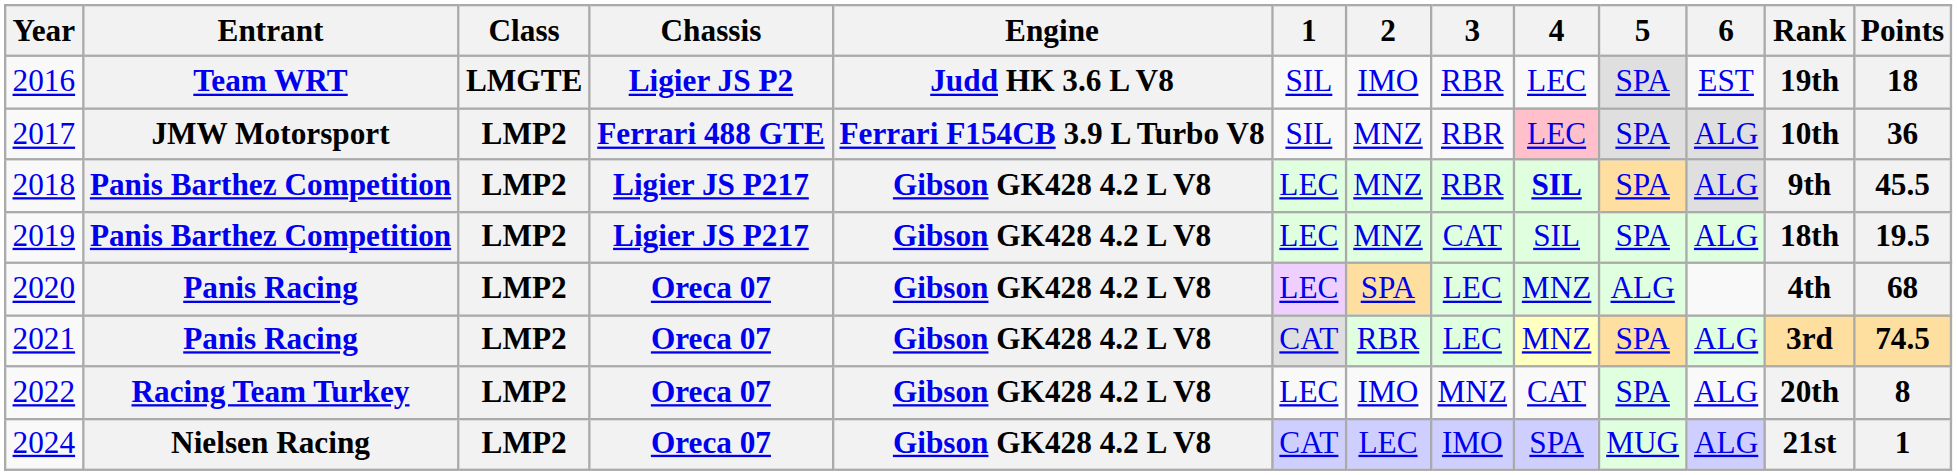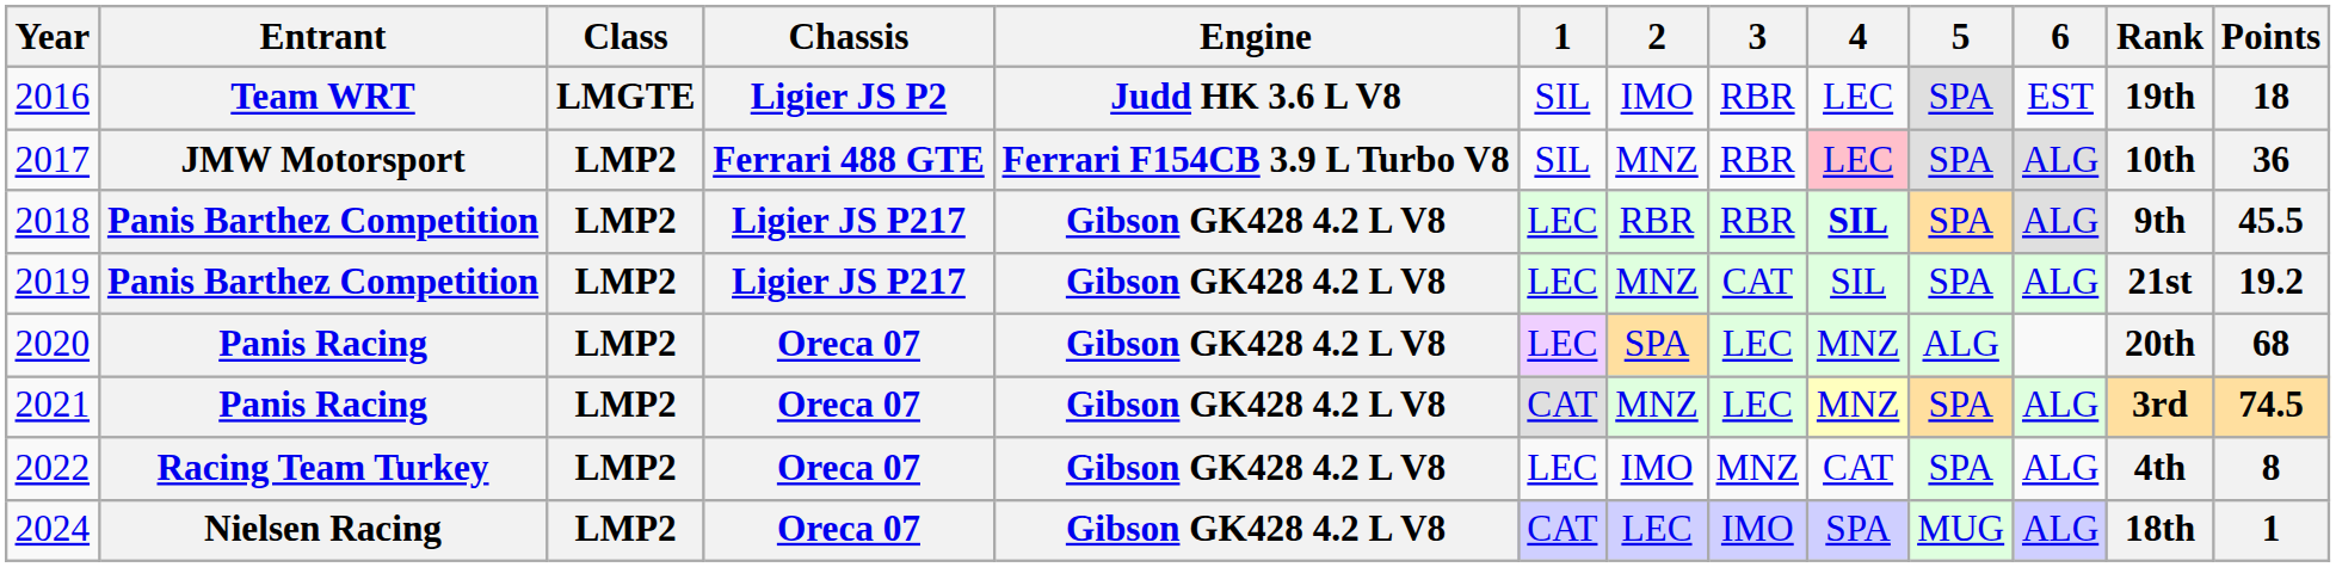 <table class="wikitable" style="text-align:center; font-size:85%">
 <tr>
 <th>Year</th>
 <th>Entrant</th>
 <th>Class</th>
 <th>Chassis</th>
 <th>Engine</th>
 <th>1</th>
 <th>2</th>
 <th>3</th>
 <th>4</th>
 <th>5</th>
 <th>6</th>
 <th>Rank</th>
 <th>Points</th>
 </tr>
 <tr>
 <td><a href='#'>2016</a></td>
 <th nowrap><a href='#'>Team WRT</a></th>
 <th>LMGTE</th>
 <th nowrap><a href='#'>Ligier JS P2</a></th>
 <th nowrap><a href='#'>Judd</a> HK 3.6 L V8</th>
 <td><a href='#'>SIL</a></td>
 <td><a href='#'>IMO</a></td>
 <td><a href='#'>RBR</a></td>
 <td><a href='#'>LEC</a></td>
 <td style="background:#DFDFDF;"><a href='#'>SPA</a><br></td>
 <td><a href='#'>EST</a></td>
 <th>19th</th>
 <th>18</th>
 </tr>
 <tr>
 <td><a href='#'>2017</a></td>
 <th nowrap>JMW Motorsport</th>
 <th>LMP2</th>
 <th nowrap><a href='#'>Ferrari 488 GTE</a></th>
 <th nowrap><a href='#'>Ferrari F154CB</a> 3.9 L Turbo V8</th>
 <td><a href='#'>SIL</a></td>
 <td><a href='#'>MNZ</a></td>
 <td><a href='#'>RBR</a></td>
 <td style="background: pink;"><a href='#'>LEC</a></td>
 <td style="background:#DFDFDF;"><a href='#'>SPA</a><br></td>
 <td style="background:#DFDFDF;"><a href='#'>ALG</a><br></td>
 <th>10th</th>
 <th>36</th>
 </tr>
 <tr>
 <td><a href='#'>2018</a></td>
 <th nowrap><a href='#'>Panis Barthez Competition</a></th>
 <th>LMP2</th>
 <th nowrap><a href='#'>Ligier JS P217</a></th>
 <th nowrap><a href='#'>Gibson</a> GK428 4.2 L V8</th>
 <td style="background:#DFFFDF;"><a href='#'>LEC</a><br></td>
-<td style="background:#DFFFDF;"><a href='#'>MNZ</a><br></td>
+<td style="background:#DFFFDF;"><a href='#'>RBR</a><br></td>
 <td style="background:#DFFFDF;"><a href='#'>RBR</a><br></td>
 <td style="background:#DFFFDF;"><strong><a href='#'>SIL</a></strong><br></td>
 <td style="background:#FFDF9F;"><a href='#'>SPA</a><br></td>
 <td style="background:#DFDFDF;"><a href='#'>ALG</a><br></td>
 <th>9th</th>
 <th>45.5</th>
 </tr>
 <tr>
 <td><a href='#'>2019</a></td>
 <th nowrap><a href='#'>Panis Barthez Competition</a></th>
 <th>LMP2</th>
 <th nowrap><a href='#'>Ligier JS P217</a></th>
 <th nowrap><a href='#'>Gibson</a> GK428 4.2 L V8</th>
 <td style="background:#DFFFDF;"><a href='#'>LEC</a><br></td>
 <td style="background:#DFFFDF;"><a href='#'>MNZ</a><br></td>
 <td style="background:#DFFFDF;"><a href='#'>CAT</a><br></td>
 <td style="background:#DFFFDF;"><a href='#'>SIL</a><br></td>
 <td style="background:#DFFFDF;"><a href='#'>SPA</a><br></td>
 <td style="background:#DFFFDF;"><a href='#'>ALG</a><br></td>
-<th>18th</th>
-<th>19.5</th>
+<th>21st</th>
+<th>19.2</th>
 </tr>
 <tr>
 <td><a href='#'>2020</a></td>
 <th nowrap><a href='#'>Panis Racing</a></th>
 <th>LMP2</th>
 <th nowrap><a href='#'>Oreca 07</a></th>
 <th nowrap><a href='#'>Gibson</a> GK428 4.2 L V8</th>
 <td style="background:#EFCFFF;"><a href='#'>LEC</a><br></td>
 <td style="background:#FFDF9F;"><a href='#'>SPA</a><br></td>
 <td style="background:#DFFFDF;"><a href='#'>LEC</a><br></td>
 <td style="background:#DFFFDF;"><a href='#'>MNZ</a><br></td>
 <td style="background:#DFFFDF;"><a href='#'>ALG</a><br></td>
 <td></td>
-<th>4th</th>
+<th>20th</th>
 <th>68</th>
 </tr>
 <tr>
 <td><a href='#'>2021</a></td>
 <th nowrap><a href='#'>Panis Racing</a></th>
 <th>LMP2</th>
 <th nowrap><a href='#'>Oreca 07</a></th>
 <th nowrap><a href='#'>Gibson</a> GK428 4.2 L V8</th>
 <td style="background:#DFDFDF;"><a href='#'>CAT</a><br></td>
-<td style="background:#DFFFDF;"><a href='#'>RBR</a><br></td>
+<td style="background:#DFFFDF;"><a href='#'>MNZ</a><br></td>
 <td style="background:#DFFFDF;"><a href='#'>LEC</a><br></td>
 <td style="background:#FFFFBF;"><a href='#'>MNZ</a><br></td>
 <td style="background:#FFDF9F;"><a href='#'>SPA</a><br></td>
 <td style="background:#DFFFDF;"><a href='#'>ALG</a><br></td>
 <th style="background:#FFDF9F;">3rd</th>
 <th style="background:#FFDF9F;">74.5</th>
 </tr>
 <tr>
 <td><a href='#'>2022</a></td>
 <th nowrap><a href='#'>Racing Team Turkey</a></th>
 <th>LMP2</th>
 <th nowrap><a href='#'>Oreca 07</a></th>
 <th nowrap><a href='#'>Gibson</a> GK428 4.2 L V8</th>
 <td><a href='#'>LEC</a></td>
 <td><a href='#'>IMO</a></td>
 <td><a href='#'>MNZ</a></td>
 <td><a href='#'>CAT</a></td>
 <td style="background:#DFFFDF;"><a href='#'>SPA</a><br></td>
 <td><a href='#'>ALG</a></td>
-<th>20th</th>
+<th>4th</th>
 <th>8</th>
 </tr>
 <tr>
 <td><a href='#'>2024</a></td>
 <th nowrap>Nielsen Racing</th>
 <th>LMP2</th>
 <th nowrap><a href='#'>Oreca 07</a></th>
 <th nowrap><a href='#'>Gibson</a> GK428 4.2 L V8</th>
 <td style="background:#CFCFFF;"><a href='#'>CAT</a><br></td>
 <td style="background:#CFCFFF;"><a href='#'>LEC</a><br></td>
 <td style="background:#CFCFFF;"><a href='#'>IMO</a><br></td>
 <td style="background:#CFCFFF;"><a href='#'>SPA</a><br></td>
 <td style="background:#DFFFDF;"><a href='#'>MUG</a><br></td>
 <td style="background:#CFCFFF;"><a href='#'>ALG</a><br></td>
-<th>21st</th>
+<th>18th</th>
 <th>1</th>
 </tr>
 </table>
